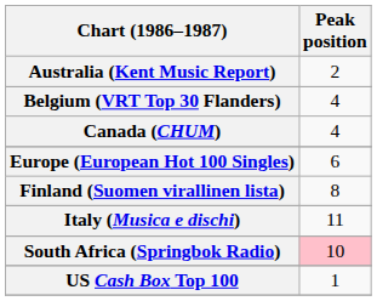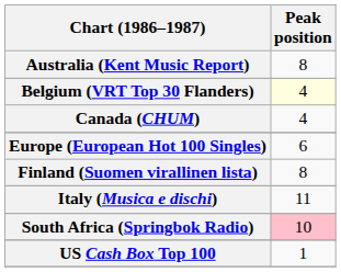 <table class="wikitable plainrowheaders sortable" style="text-align:center">
 <tr>
 <th>Chart (1986–1987)</th>
 <th>Peak<br>position</th>
 </tr>
 <tr>
 <th scope="row">Australia (<a href='#'>Kent Music Report</a>)</th>
-<td>2</td>
+<td>8</td>
 </tr>
 <tr>
 </tr>
 <tr>
 </tr>
 <tr>
 <th scope="row">Belgium (<a href='#'>VRT Top 30</a> Flanders)</th>
-<td>4</td>
+<td style="background: lightyellow;">4</td>
 </tr>
 <tr>
 <th scope="row">Canada (<em><a href='#'>CHUM</a></em>)</th>
 <td>4</td>
 </tr>
 <tr>
 </tr>
 <tr>
 <th scope="row">Europe (<a href='#'>European Hot 100 Singles</a>)</th>
 <td>6</td>
 </tr>
 <tr>
 <th scope="row">Finland (<a href='#'>Suomen virallinen lista</a>)</th>
 <td>8</td>
 </tr>
 <tr>
 </tr>
 <tr>
 </tr>
 <tr>
 <th scope="row">Italy (<em><a href='#'>Musica e dischi</a></em>)</th>
 <td>11</td>
 </tr>
 <tr>
 </tr>
 <tr>
 </tr>
 <tr>
 </tr>
 <tr>
 </tr>
 <tr>
 <th scope="row">South Africa (<a href='#'>Springbok Radio</a>)</th>
 <td style="background: pink;">10</td>
 </tr>
 <tr>
 </tr>
 <tr>
 </tr>
 <tr>
 </tr>
 <tr>
 </tr>
 <tr>
 </tr>
 <tr>
 </tr>
 <tr>
 </tr>
 <tr>
 <th scope="row">US <a href='#'><em>Cash Box</em> Top 100</a></th>
 <td>1</td>
 </tr>
 <tr>
 </tr>
 </table>
